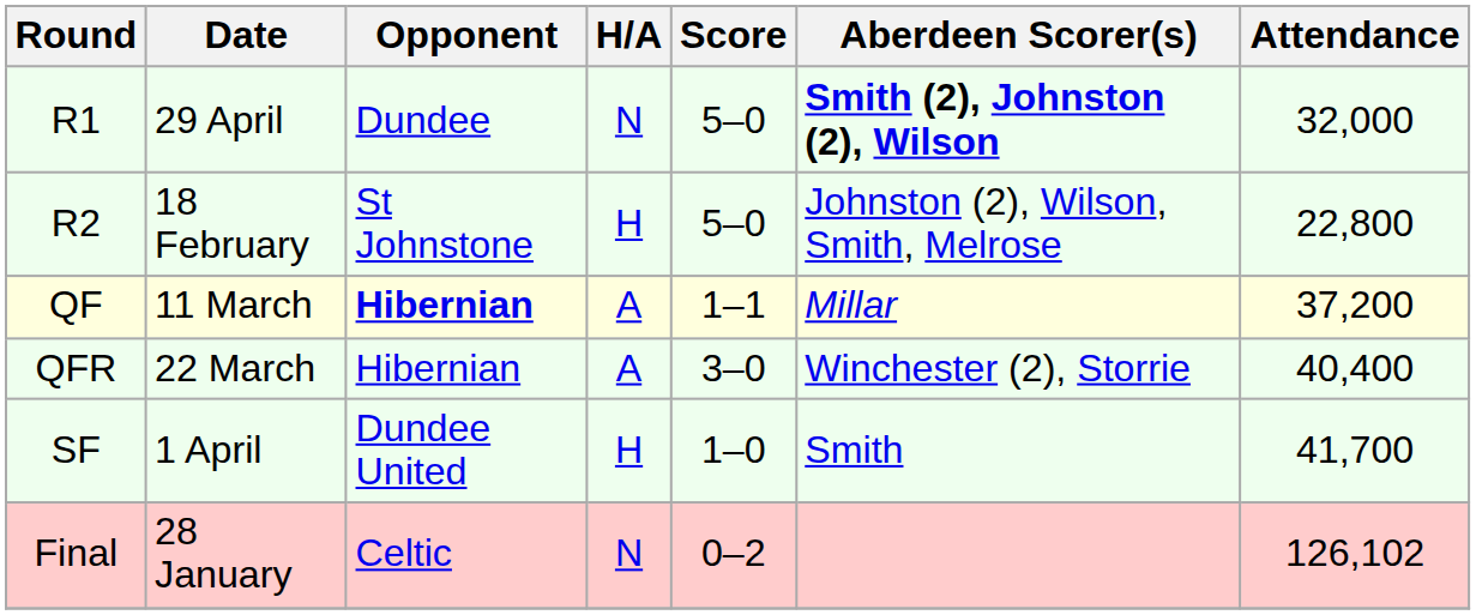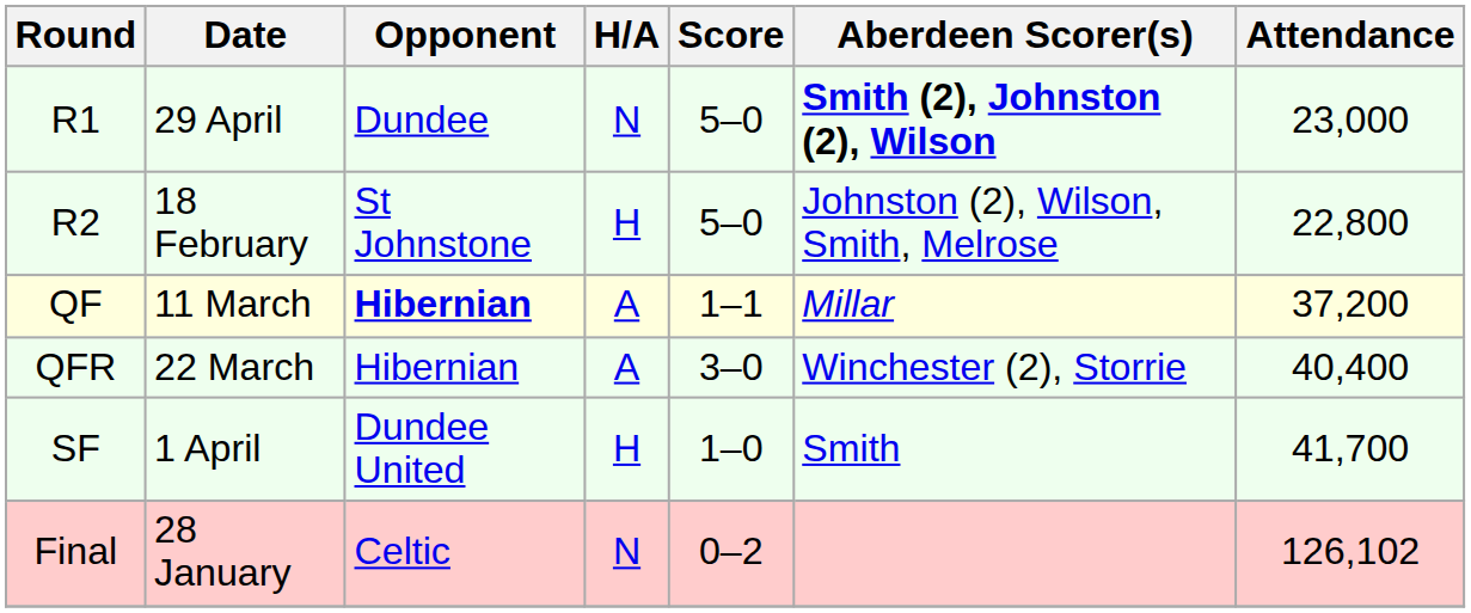 <table class="wikitable" style="text-align:center">
 <tr>
 <th>Round</th>
 <th>Date</th>
 <th>Opponent</th>
 <th>H/A</th>
 <th>Score</th>
 <th>Aberdeen Scorer(s)</th>
 <th>Attendance</th>
 </tr>
 <tr bgcolor=#EEFFEE>
 <td>R1</td>
 <td align=left>29 April</td>
 <td align=left><a href='#'>Dundee</a></td>
 <td><a href='#'>N</a></td>
 <td>5–0</td>
 <td align=left><strong><a href='#'>Smith</a> (2), <a href='#'>Johnston</a> (2), <a href='#'>Wilson</a></strong></td>
-<td>32,000</td>
+<td>23,000</td>
 </tr>
 <tr bgcolor=#EEFFEE>
 <td>R2</td>
 <td align=left>18 February</td>
 <td align=left><a href='#'>St Johnstone</a></td>
 <td><a href='#'>H</a></td>
 <td>5–0</td>
 <td align=left><a href='#'>Johnston</a> (2), <a href='#'>Wilson</a>, <a href='#'>Smith</a>, <a href='#'>Melrose</a></td>
 <td>22,800</td>
 </tr>
 <tr bgcolor=#FFFFDD>
 <td>QF</td>
 <td align=left>11 March</td>
 <td align=left><strong><a href='#'>Hibernian</a></strong></td>
 <td><a href='#'>A</a></td>
 <td>1–1</td>
 <td align=left><em><a href='#'>Millar</a></em></td>
 <td>37,200</td>
 </tr>
 <tr bgcolor=#EEFFEE>
 <td>QFR</td>
 <td align=left>22 March</td>
 <td align=left><a href='#'>Hibernian</a></td>
 <td><a href='#'>A</a></td>
 <td>3–0</td>
 <td align=left><a href='#'>Winchester</a> (2), <a href='#'>Storrie</a></td>
 <td>40,400</td>
 </tr>
 <tr bgcolor=#EEFFEE>
 <td>SF</td>
 <td align=left>1 April</td>
 <td align=left><a href='#'>Dundee United</a></td>
 <td><a href='#'>H</a></td>
 <td>1–0</td>
 <td align=left><a href='#'>Smith</a></td>
 <td>41,700</td>
 </tr>
 <tr bgcolor=#FFCCCC>
 <td>Final</td>
 <td align=left>28 January</td>
 <td align=left><a href='#'>Celtic</a></td>
 <td><a href='#'>N</a></td>
 <td>0–2</td>
 <td align=left></td>
 <td>126,102</td>
 </tr>
 <tr>
 </tr>
 </table>
